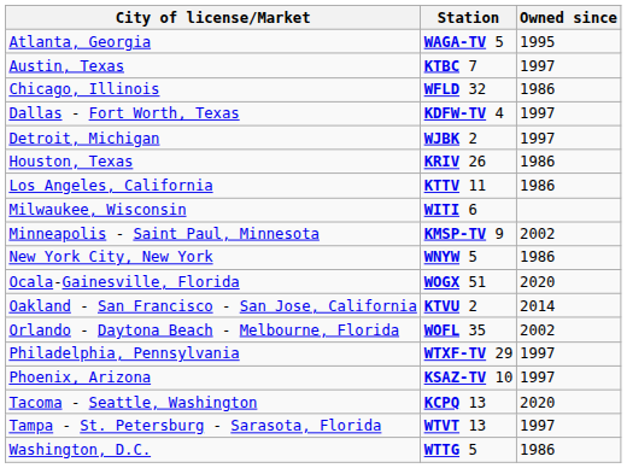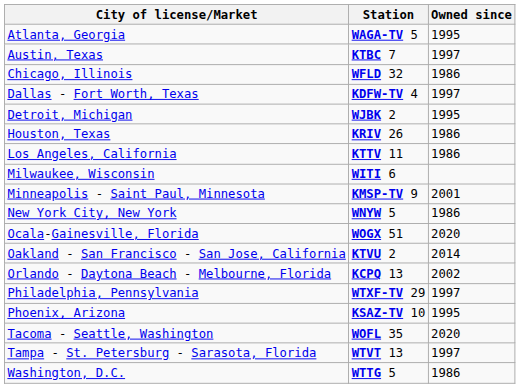 <table class="wikitable sortable">
 <tr>
 <th>City of license/Market</th>
 <th>Station</th>
 <th>Owned since</th>
 </tr>
 <tr style="vertical-align: top; text-align: left;">
 <td><a href='#'>Atlanta, Georgia</a></td>
 <td><strong><a href='#'>WAGA-TV</a></strong> 5</td>
 <td>1995</td>
 </tr>
 <tr style="vertical-align: top; text-align: left;">
 <td><a href='#'>Austin, Texas</a></td>
 <td><strong><a href='#'>KTBC</a></strong> 7</td>
 <td>1997</td>
 </tr>
 <tr style="vertical-align: top; text-align: left;">
 <td><a href='#'>Chicago, Illinois</a></td>
 <td><strong><a href='#'>WFLD</a></strong> 32</td>
 <td>1986</td>
 </tr>
 <tr style="vertical-align: top; text-align: left;">
 <td><a href='#'>Dallas</a> - <a href='#'>Fort Worth, Texas</a></td>
 <td><strong><a href='#'>KDFW-TV</a></strong> 4</td>
 <td>1997</td>
 </tr>
 <tr style="vertical-align: top; text-align: left;">
 <td><a href='#'>Detroit, Michigan</a></td>
 <td><strong><a href='#'>WJBK</a></strong> 2</td>
-<td>1997</td>
+<td>1995</td>
 </tr>
 <tr style="vertical-align: top; text-align: left;">
 <td><a href='#'>Houston, Texas</a></td>
 <td><strong><a href='#'>KRIV</a></strong> 26</td>
 <td>1986</td>
 </tr>
 <tr style="vertical-align: top; text-align: left;">
 <td><a href='#'>Los Angeles, California</a></td>
 <td><strong><a href='#'>KTTV</a></strong> 11</td>
 <td>1986</td>
 </tr>
 <tr style="vertical-align: top; text-align: left;">
 <td><a href='#'>Milwaukee, Wisconsin</a></td>
 <td><strong><a href='#'>WITI</a></strong> 6</td>
 <td></td>
 </tr>
 <tr style="vertical-align: top; text-align: left;">
 <td><a href='#'>Minneapolis</a> - <a href='#'>Saint Paul, Minnesota</a></td>
 <td><strong><a href='#'>KMSP-TV</a></strong> 9</td>
-<td>2002</td>
+<td>2001</td>
 </tr>
 <tr style="vertical-align: top; text-align: left;">
 <td><a href='#'>New York City, New York</a></td>
 <td><strong><a href='#'>WNYW</a></strong> 5</td>
 <td>1986</td>
 </tr>
 <tr style="vertical-align: top; text-align: left;">
 <td><a href='#'>Ocala</a>-<a href='#'>Gainesville, Florida</a></td>
 <td><strong><a href='#'>WOGX</a></strong> 51<br></td>
 <td>2020</td>
 </tr>
 <tr style="vertical-align: top; text-align: left;">
 <td><a href='#'>Oakland</a> - <a href='#'>San Francisco</a> - <a href='#'>San Jose, California</a></td>
 <td><strong><a href='#'>KTVU</a></strong> 2</td>
 <td>2014</td>
 </tr>
 <tr style="vertical-align: top; text-align: left;">
 <td><a href='#'>Orlando</a> - <a href='#'>Daytona Beach</a> - <a href='#'>Melbourne, Florida</a></td>
-<td><strong><a href='#'>WOFL</a></strong> 35</td>
+<td><strong><a href='#'>KCPQ</a></strong> 13</td>
 <td>2002</td>
 </tr>
 <tr style="vertical-align: top; text-align: left;">
 <td><a href='#'>Philadelphia, Pennsylvania</a></td>
 <td><strong><a href='#'>WTXF-TV</a></strong> 29</td>
 <td>1997</td>
 </tr>
 <tr style="vertical-align: top; text-align: left;">
 <td><a href='#'>Phoenix, Arizona</a></td>
 <td><strong><a href='#'>KSAZ-TV</a></strong> 10</td>
-<td>1997</td>
+<td>1995</td>
 </tr>
 <tr style="vertical-align: top; text-align: left;">
 <td><a href='#'>Tacoma</a> - <a href='#'>Seattle, Washington</a></td>
-<td><strong><a href='#'>KCPQ</a></strong> 13</td>
+<td><strong><a href='#'>WOFL</a></strong> 35</td>
 <td>2020</td>
 </tr>
 <tr style="vertical-align: top; text-align: left;">
 <td><a href='#'>Tampa</a> - <a href='#'>St. Petersburg</a> - <a href='#'>Sarasota, Florida</a></td>
 <td><strong><a href='#'>WTVT</a></strong> 13</td>
 <td>1997</td>
 </tr>
 <tr style="vertical-align: top; text-align: left;">
 <td><a href='#'>Washington, D.C.</a></td>
 <td><strong><a href='#'>WTTG</a></strong> 5</td>
 <td>1986</td>
 </tr>
 </table>
